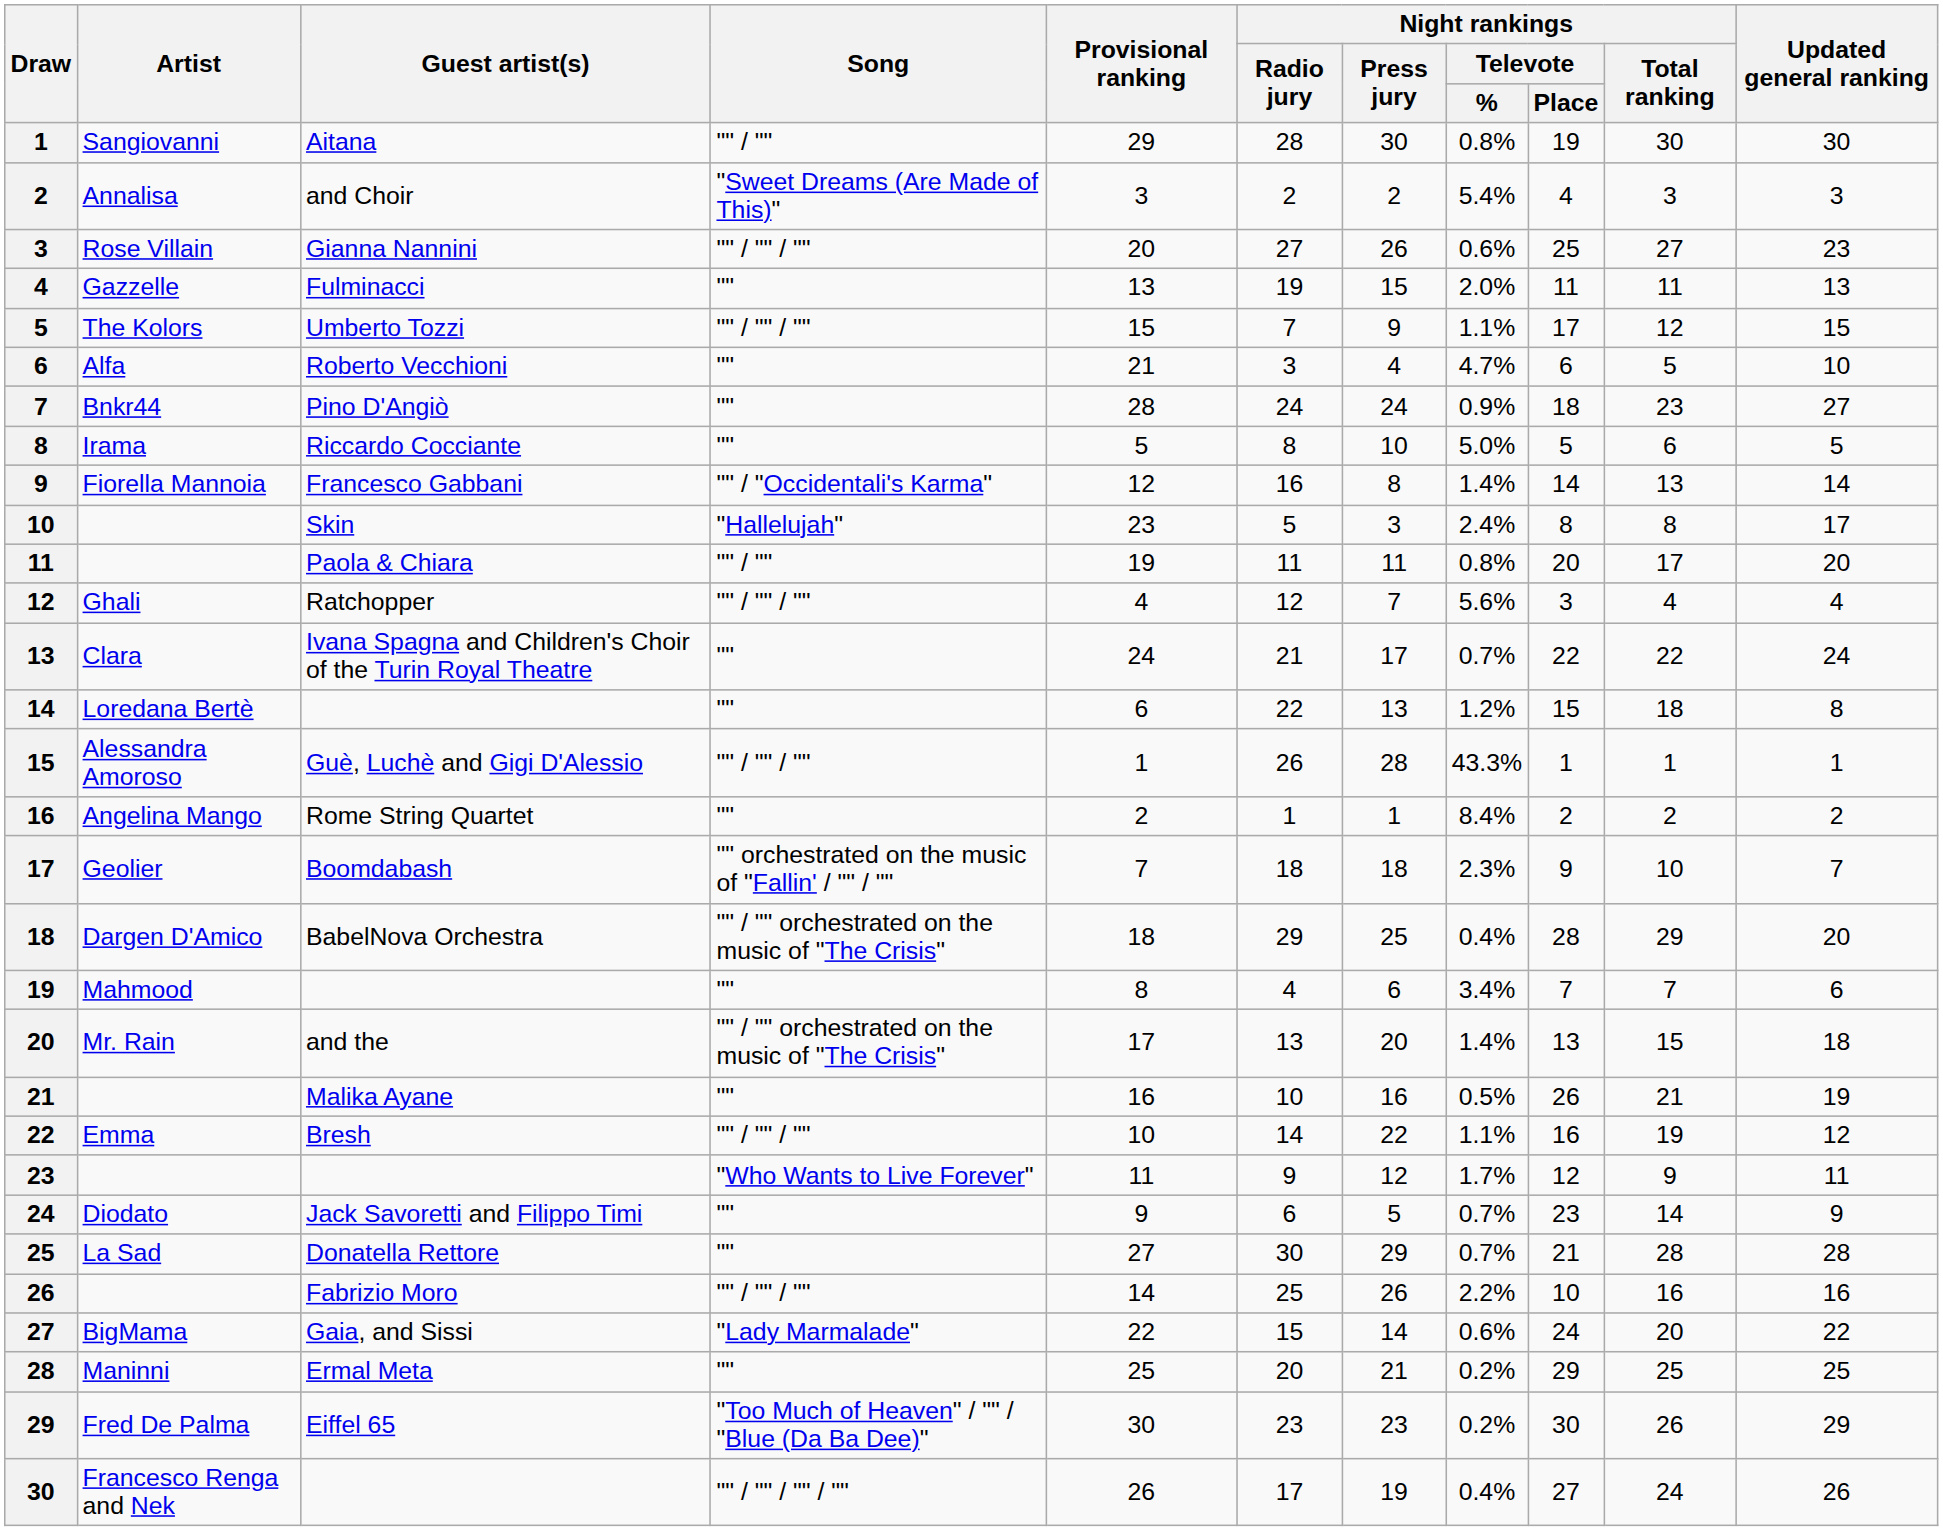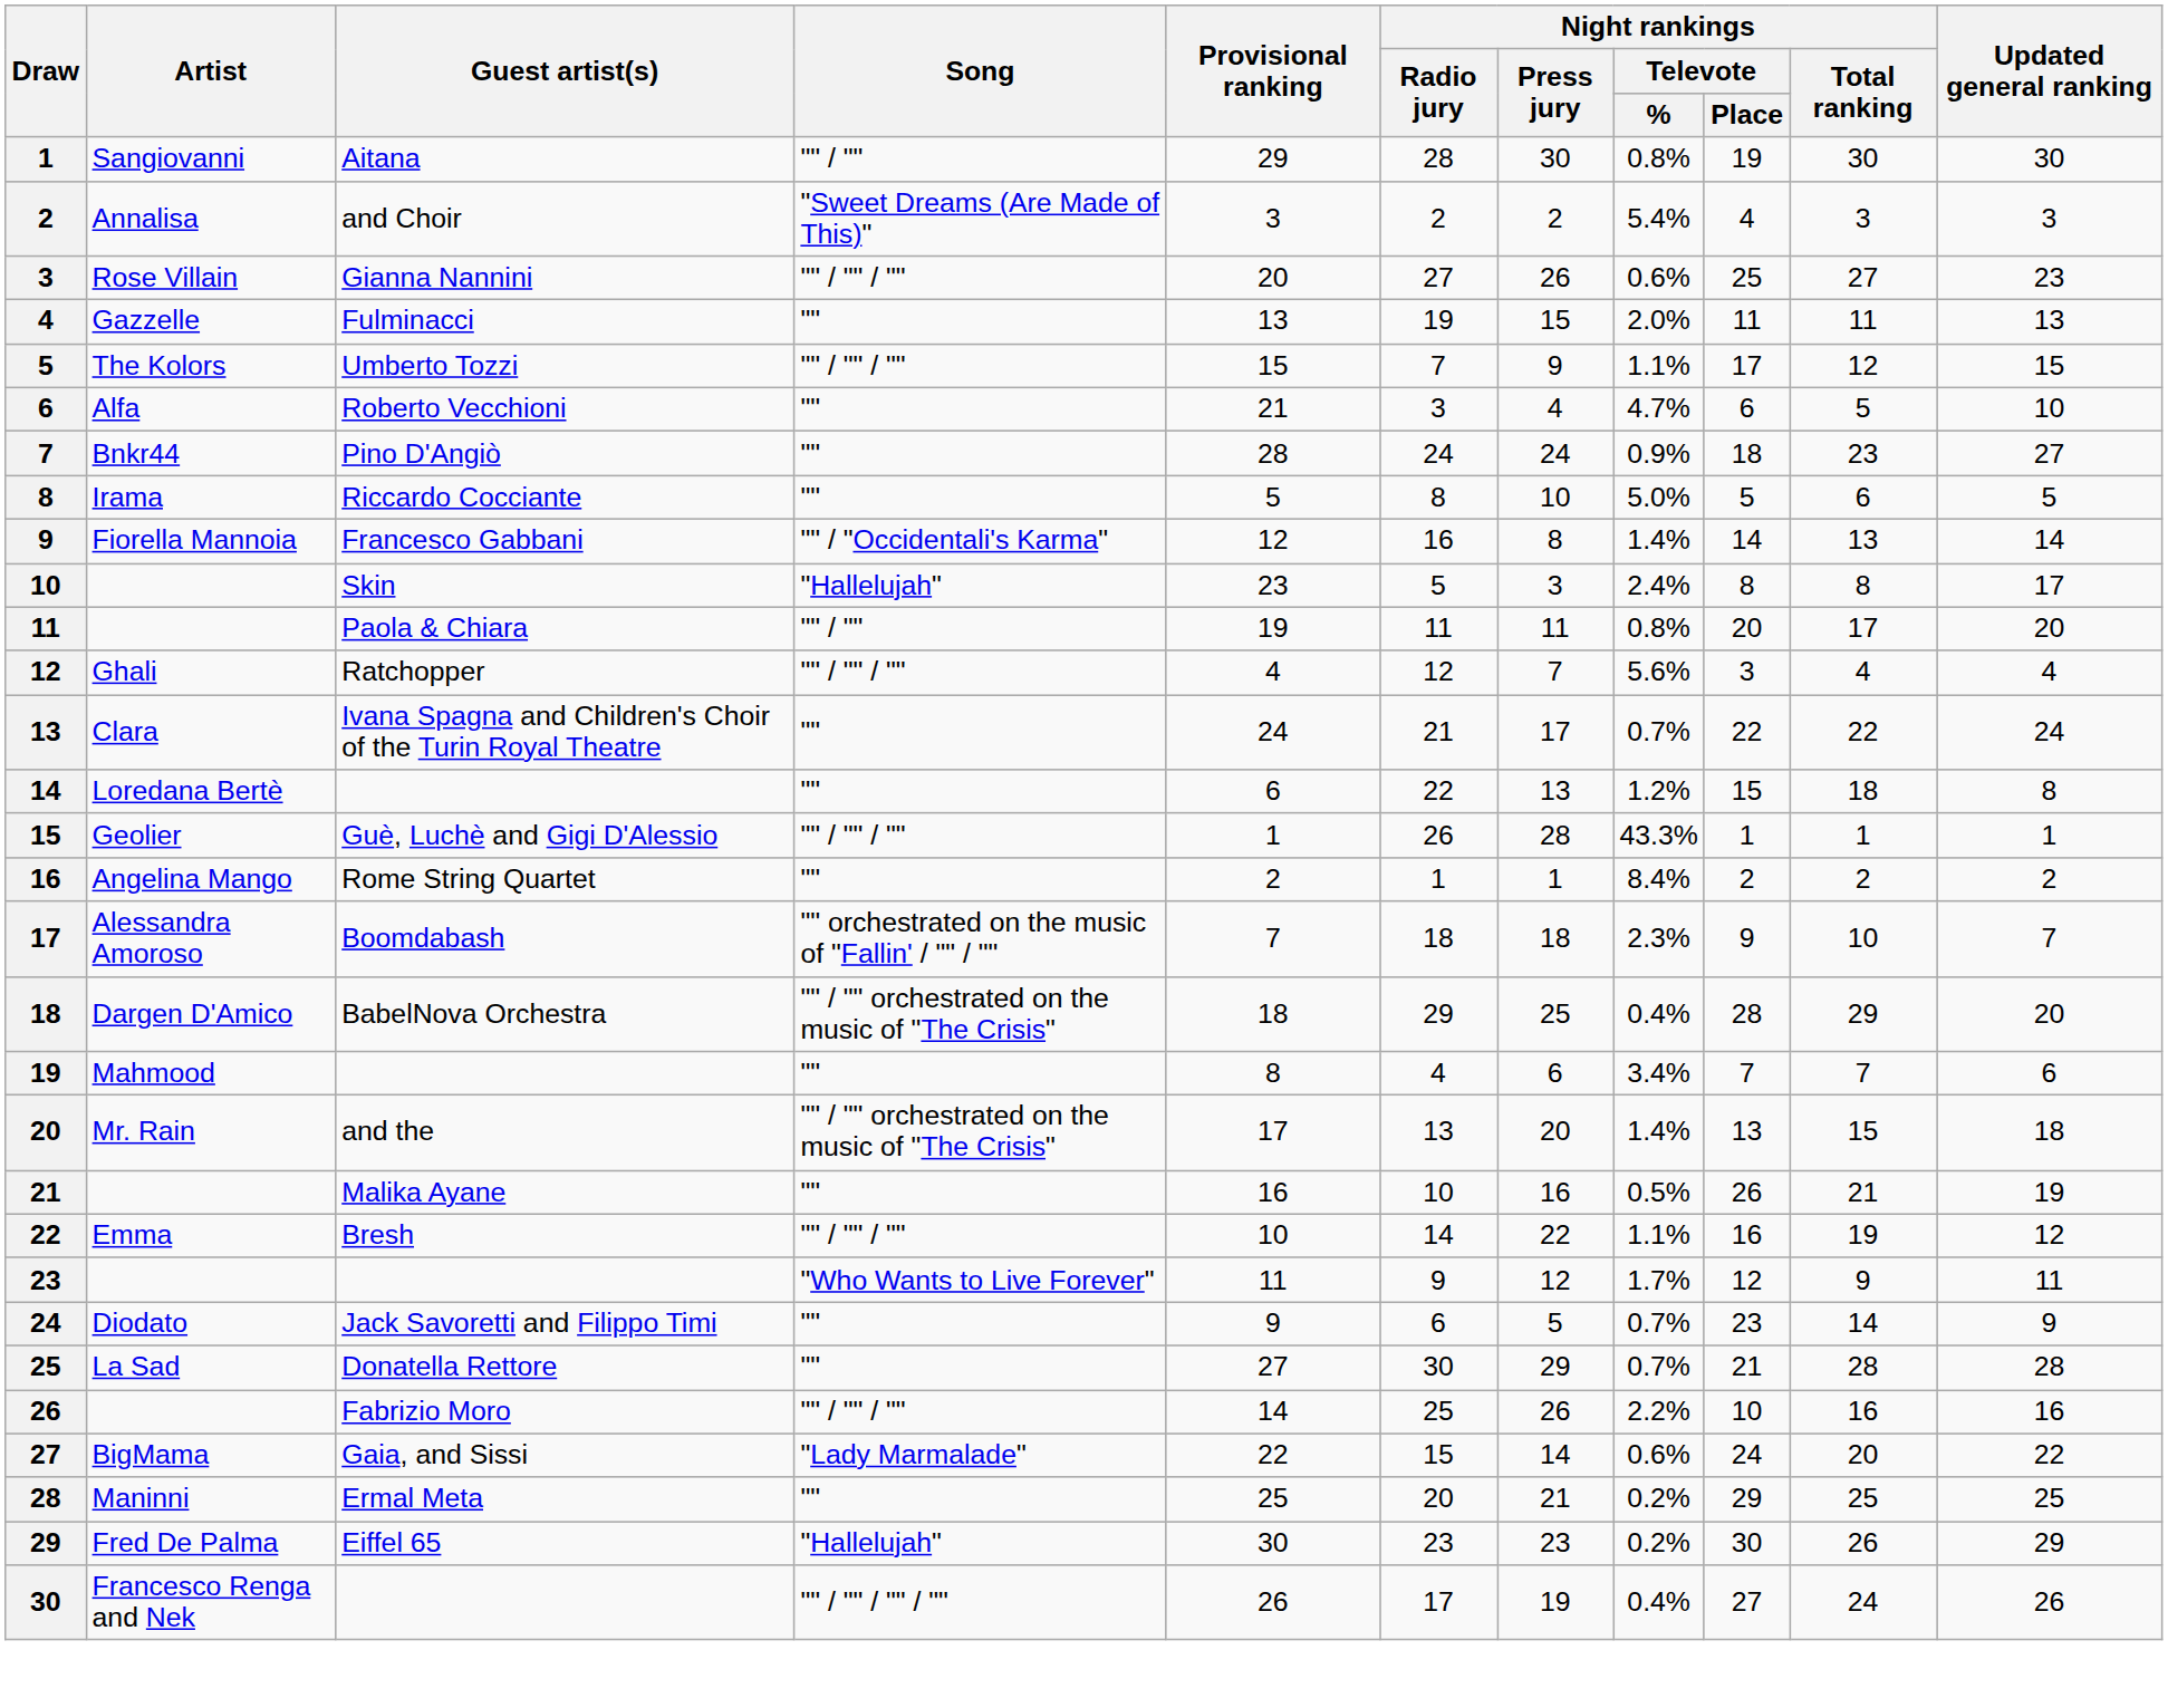 <table class="wikitable sortable plainrowheaders" style="text-align:center">
 <tr>
 <th rowspan="3">Draw</th>
 <th rowspan="3">Artist</th>
 <th rowspan="3">Guest artist(s)</th>
 <th rowspan="3">Song</th>
 <th rowspan="3">Provisional ranking</th>
 <th colspan="5" class="unsortable">Night rankings</th>
 <th rowspan="3">Updated general ranking</th>
 </tr>
 <tr>
 <th rowspan="2">Radio jury</th>
 <th rowspan="2">Press jury</th>
 <th colspan="2">Televote</th>
 <th rowspan="2">Total ranking</th>
 </tr>
 <tr>
 <th>%</th>
 <th>Place</th>
 </tr>
 <tr>
 <th scope="row" style="text-align:center">1</th>
 <td align="left"><a href='#'>Sangiovanni</a></td>
 <td align="left"><a href='#'>Aitana</a></td>
 <td align="left">"" / ""</td>
 <td>29</td>
 <td>28</td>
 <td>30</td>
 <td>0.8%</td>
 <td>19</td>
 <td>30</td>
 <td>30</td>
 </tr>
 <tr>
 <th scope="row" style="text-align:center">2</th>
 <td align="left"><a href='#'>Annalisa</a></td>
 <td align="left"> and  Choir</td>
 <td align="left">"<a href='#'>Sweet Dreams (Are Made of This)</a>"</td>
 <td>3</td>
 <td>2</td>
 <td>2</td>
 <td>5.4%</td>
 <td>4</td>
 <td>3</td>
 <td>3</td>
 </tr>
 <tr>
 <th scope="row" style="text-align:center">3</th>
 <td align="left"><a href='#'>Rose Villain</a></td>
 <td align="left"><a href='#'>Gianna Nannini</a></td>
 <td align="left">"" / "" / ""</td>
 <td>20</td>
 <td>27</td>
 <td>26</td>
 <td>0.6%</td>
 <td>25</td>
 <td>27</td>
 <td>23</td>
 </tr>
 <tr>
 <th scope="row" style="text-align:center">4</th>
 <td align="left"><a href='#'>Gazzelle</a></td>
 <td align="left"><a href='#'>Fulminacci</a></td>
 <td align="left">""</td>
 <td>13</td>
 <td>19</td>
 <td>15</td>
 <td>2.0%</td>
 <td>11</td>
 <td>11</td>
 <td>13</td>
 </tr>
 <tr>
 <th scope="row" style="text-align:center">5</th>
 <td align="left"><a href='#'>The Kolors</a></td>
 <td align="left"><a href='#'>Umberto Tozzi</a></td>
 <td align="left">"" / "" / ""</td>
 <td>15</td>
 <td>7</td>
 <td>9</td>
 <td>1.1%</td>
 <td>17</td>
 <td>12</td>
 <td>15</td>
 </tr>
 <tr>
 <th scope="row" style="text-align:center">6</th>
 <td align="left"><a href='#'>Alfa</a></td>
 <td align="left"><a href='#'>Roberto Vecchioni</a></td>
 <td align="left">""</td>
 <td>21</td>
 <td>3</td>
 <td>4</td>
 <td>4.7%</td>
 <td>6</td>
 <td>5</td>
 <td>10</td>
 </tr>
 <tr>
 <th scope="row" style="text-align:center">7</th>
 <td align="left"><a href='#'>Bnkr44</a></td>
 <td align="left"><a href='#'>Pino D'Angiò</a></td>
 <td align="left">""</td>
 <td>28</td>
 <td>24</td>
 <td>24</td>
 <td>0.9%</td>
 <td>18</td>
 <td>23</td>
 <td>27</td>
 </tr>
 <tr>
 <th scope="row" style="text-align:center">8</th>
 <td align="left"><a href='#'>Irama</a></td>
 <td align="left"><a href='#'>Riccardo Cocciante</a></td>
 <td align="left">""</td>
 <td>5</td>
 <td>8</td>
 <td>10</td>
 <td>5.0%</td>
 <td>5</td>
 <td>6</td>
 <td>5</td>
 </tr>
 <tr>
 <th scope="row" style="text-align:center">9</th>
 <td align="left"><a href='#'>Fiorella Mannoia</a></td>
 <td align="left"><a href='#'>Francesco Gabbani</a></td>
 <td align="left">"" / "<a href='#'>Occidentali's Karma</a>"</td>
 <td>12</td>
 <td>16</td>
 <td>8</td>
 <td>1.4%</td>
 <td>14</td>
 <td>13</td>
 <td>14</td>
 </tr>
 <tr>
 <th scope="row" style="text-align:center">10</th>
 <td align="left"></td>
 <td align="left"><a href='#'>Skin</a></td>
 <td align="left">"<a href='#'>Hallelujah</a>"</td>
 <td>23</td>
 <td>5</td>
 <td>3</td>
 <td>2.4%</td>
 <td>8</td>
 <td>8</td>
 <td>17</td>
 </tr>
 <tr>
 <th scope="row" style="text-align:center">11</th>
 <td align="left"></td>
 <td align="left"><a href='#'>Paola & Chiara</a></td>
 <td align="left">"" / ""</td>
 <td>19</td>
 <td>11</td>
 <td>11</td>
 <td>0.8%</td>
 <td>20</td>
 <td>17</td>
 <td>20</td>
 </tr>
 <tr>
 <th scope="row" style="text-align:center">12</th>
 <td align="left"><a href='#'>Ghali</a></td>
 <td align="left">Ratchopper</td>
 <td align="left">"" / "" / ""</td>
 <td>4</td>
 <td>12</td>
 <td>7</td>
 <td>5.6%</td>
 <td>3</td>
 <td>4</td>
 <td>4</td>
 </tr>
 <tr>
 <th scope="row" style="text-align:center">13</th>
 <td align="left"><a href='#'>Clara</a></td>
 <td align="left"><a href='#'>Ivana Spagna</a> and Children's Choir of the <a href='#'>Turin Royal Theatre</a></td>
 <td align="left">""</td>
 <td>24</td>
 <td>21</td>
 <td>17</td>
 <td>0.7%</td>
 <td>22</td>
 <td>22</td>
 <td>24</td>
 </tr>
 <tr>
 <th scope="row" style="text-align:center">14</th>
 <td align="left"><a href='#'>Loredana Bertè</a></td>
 <td align="left"></td>
 <td align="left">""</td>
 <td>6</td>
 <td>22</td>
 <td>13</td>
 <td>1.2%</td>
 <td>15</td>
 <td>18</td>
 <td>8</td>
 </tr>
 <tr>
 <th scope="row" style="text-align:center">15</th>
-<td align="left"><a href='#'>Alessandra Amoroso</a></td>
+<td align="left"><a href='#'>Geolier</a></td>
 <td align="left"><a href='#'>Guè</a>, <a href='#'>Luchè</a> and <a href='#'>Gigi D'Alessio</a></td>
 <td align="left">"" / "" / ""</td>
 <td>1</td>
 <td>26</td>
 <td>28</td>
 <td>43.3%</td>
 <td>1</td>
 <td>1</td>
 <td>1</td>
 </tr>
 <tr>
 <th scope="row" style="text-align:center">16</th>
 <td align="left"><a href='#'>Angelina Mango</a></td>
 <td align="left">Rome String Quartet</td>
 <td align="left">""</td>
 <td>2</td>
 <td>1</td>
 <td>1</td>
 <td>8.4%</td>
 <td>2</td>
 <td>2</td>
 <td>2</td>
 </tr>
 <tr>
 <th scope="row" style="text-align:center">17</th>
-<td align="left"><a href='#'>Geolier</a></td>
+<td align="left"><a href='#'>Alessandra Amoroso</a></td>
 <td align="left"><a href='#'>Boomdabash</a></td>
 <td align="left">"" orchestrated on the music of "<a href='#'>Fallin'</a> / "" / ""</td>
 <td>7</td>
 <td>18</td>
 <td>18</td>
 <td>2.3%</td>
 <td>9</td>
 <td>10</td>
 <td>7</td>
 </tr>
 <tr>
 <th scope="row" style="text-align:center">18</th>
 <td align="left"><a href='#'>Dargen D'Amico</a></td>
 <td align="left">BabelNova Orchestra</td>
 <td align="left">"" / "" orchestrated on the music of "<a href='#'>The Crisis</a>"</td>
 <td>18</td>
 <td>29</td>
 <td>25</td>
 <td>0.4%</td>
 <td>28</td>
 <td>29</td>
 <td>20</td>
 </tr>
 <tr>
 <th scope="row" style="text-align:center">19</th>
 <td align="left"><a href='#'>Mahmood</a></td>
 <td align="left"></td>
 <td align="left">""</td>
 <td>8</td>
 <td>4</td>
 <td>6</td>
 <td>3.4%</td>
 <td>7</td>
 <td>7</td>
 <td>6</td>
 </tr>
 <tr>
 <th scope="row" style="text-align:center">20</th>
 <td align="left"><a href='#'>Mr. Rain</a></td>
 <td align="left"> and the </td>
 <td align="left">"" / "" orchestrated on the music of "<a href='#'>The Crisis</a>"</td>
 <td>17</td>
 <td>13</td>
 <td>20</td>
 <td>1.4%</td>
 <td>13</td>
 <td>15</td>
 <td>18</td>
 </tr>
 <tr>
 <th scope="row" style="text-align:center">21</th>
 <td align="left"></td>
 <td align="left"><a href='#'>Malika Ayane</a></td>
 <td align="left">""</td>
 <td>16</td>
 <td>10</td>
 <td>16</td>
 <td>0.5%</td>
 <td>26</td>
 <td>21</td>
 <td>19</td>
 </tr>
 <tr>
 <th scope="row" style="text-align:center">22</th>
 <td align="left"><a href='#'>Emma</a></td>
 <td align="left"><a href='#'>Bresh</a></td>
 <td align="left">"" / "" / ""</td>
 <td>10</td>
 <td>14</td>
 <td>22</td>
 <td>1.1%</td>
 <td>16</td>
 <td>19</td>
 <td>12</td>
 </tr>
 <tr>
 <th scope="row" style="text-align:center">23</th>
 <td align="left"></td>
 <td align="left"></td>
 <td align="left">"<a href='#'>Who Wants to Live Forever</a>"</td>
 <td>11</td>
 <td>9</td>
 <td>12</td>
 <td>1.7%</td>
 <td>12</td>
 <td>9</td>
 <td>11</td>
 </tr>
 <tr>
 <th scope="row" style="text-align:center">24</th>
 <td align="left"><a href='#'>Diodato</a></td>
 <td align="left"><a href='#'>Jack Savoretti</a> and <a href='#'>Filippo Timi</a></td>
 <td align="left">""</td>
 <td>9</td>
 <td>6</td>
 <td>5</td>
 <td>0.7%</td>
 <td>23</td>
 <td>14</td>
 <td>9</td>
 </tr>
 <tr>
 <th scope="row" style="text-align:center">25</th>
 <td align="left"><a href='#'>La Sad</a></td>
 <td align="left"><a href='#'>Donatella Rettore</a></td>
 <td align="left">""</td>
 <td>27</td>
 <td>30</td>
 <td>29</td>
 <td>0.7%</td>
 <td>21</td>
 <td>28</td>
 <td>28</td>
 </tr>
 <tr>
 <th scope="row" style="text-align:center">26</th>
 <td align="left"></td>
 <td align="left"><a href='#'>Fabrizio Moro</a></td>
 <td align="left">"" / "" / ""</td>
 <td>14</td>
 <td>25</td>
 <td>26</td>
 <td>2.2%</td>
 <td>10</td>
 <td>16</td>
 <td>16</td>
 </tr>
 <tr>
 <th scope="row" style="text-align:center">27</th>
 <td align="left"><a href='#'>BigMama</a></td>
 <td align="left"><a href='#'>Gaia</a>,  and Sissi</td>
 <td align="left">"<a href='#'>Lady Marmalade</a>"</td>
 <td>22</td>
 <td>15</td>
 <td>14</td>
 <td>0.6%</td>
 <td>24</td>
 <td>20</td>
 <td>22</td>
 </tr>
 <tr>
 <th scope="row" style="text-align:center">28</th>
 <td align="left"><a href='#'>Maninni</a></td>
 <td align="left"><a href='#'>Ermal Meta</a></td>
 <td align="left">""</td>
 <td>25</td>
 <td>20</td>
 <td>21</td>
 <td>0.2%</td>
 <td>29</td>
 <td>25</td>
 <td>25</td>
 </tr>
 <tr>
 <th scope="row" style="text-align:center">29</th>
 <td align="left"><a href='#'>Fred De Palma</a></td>
 <td align="left"><a href='#'>Eiffel 65</a></td>
-<td align="left">"<a href='#'>Too Much of Heaven</a>" / "" / "<a href='#'>Blue (Da Ba Dee)</a>"</td>
+<td align="left">"<a href='#'>Hallelujah</a>"</td>
 <td>30</td>
 <td>23</td>
 <td>23</td>
 <td>0.2%</td>
 <td>30</td>
 <td>26</td>
 <td>29</td>
 </tr>
 <tr>
 <th scope="row" style="text-align:center">30</th>
 <td align="left"><a href='#'>Francesco Renga</a> and <a href='#'>Nek</a></td>
 <td></td>
 <td align="left">"" / "" / "" / ""</td>
 <td>26</td>
 <td>17</td>
 <td>19</td>
 <td>0.4%</td>
 <td>27</td>
 <td>24</td>
 <td>26</td>
 </tr>
 </table>
